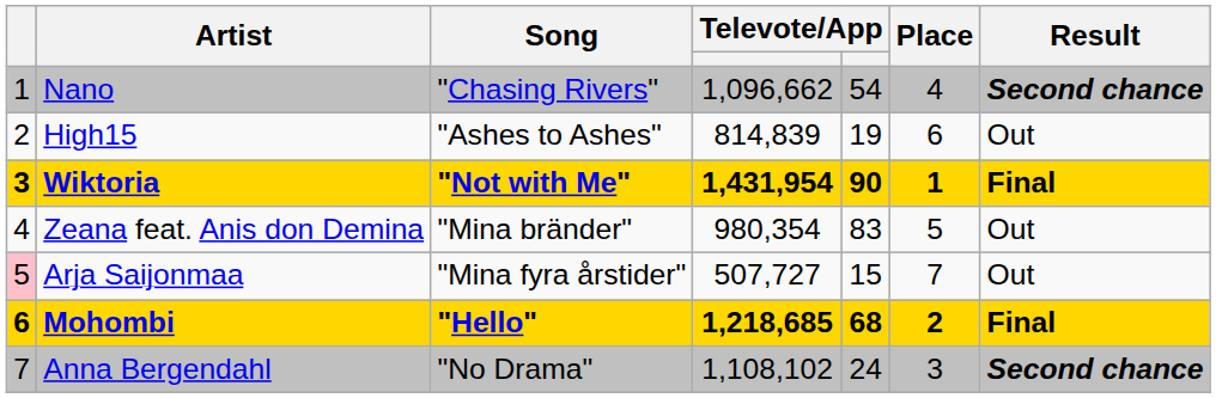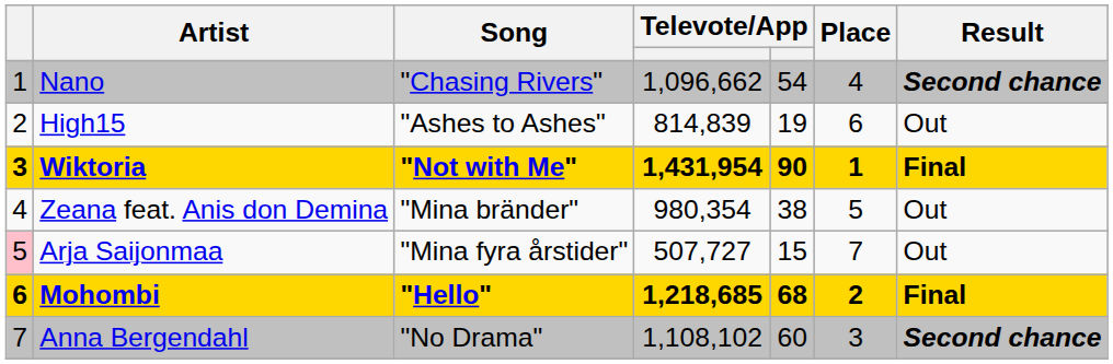 <table class="sortable wikitable" style="margin: 1em auto 1em auto; text-align:center;">
 <tr>
 <th rowspan="2"></th>
 <th rowspan="2">Artist</th>
 <th rowspan="2">Song</th>
 <th colspan="2">Televote/App</th>
 <th rowspan="2">Place</th>
 <th rowspan="2">Result</th>
 </tr>
 <tr>
 <th></th>
 <th></th>
 </tr>
 <tr style="background:silver;">
 <td>1</td>
 <td align="left"><a href='#'>Nano</a></td>
 <td align="left">"<a href='#'>Chasing Rivers</a>"</td>
 <td>1,096,662</td>
 <td>54</td>
 <td>4</td>
 <td align="left"><strong><em>Second chance</em></strong></td>
 </tr>
 <tr>
 <td>2</td>
 <td align="left"><a href='#'>High15</a></td>
 <td align="left">"Ashes to Ashes"</td>
 <td>814,839</td>
 <td>19</td>
 <td>6</td>
 <td align="left">Out</td>
 </tr>
 <tr style="font-weight:bold;background:gold;">
 <td>3</td>
 <td align="left"><a href='#'>Wiktoria</a></td>
 <td align="left">"<a href='#'>Not with Me</a>"</td>
 <td>1,431,954</td>
 <td>90</td>
 <td>1</td>
 <td align="left">Final</td>
 </tr>
 <tr>
 <td>4</td>
 <td align="left"><a href='#'>Zeana</a> feat. <a href='#'>Anis don Demina</a></td>
 <td align="left">"Mina bränder"</td>
 <td>980,354</td>
-<td>83</td>
+<td>38</td>
 <td>5</td>
 <td align="left">Out</td>
 </tr>
 <tr>
 <td style="background: pink;">5</td>
 <td align="left"><a href='#'>Arja Saijonmaa</a></td>
 <td align="left">"Mina fyra årstider"</td>
 <td>507,727</td>
 <td>15</td>
 <td>7</td>
 <td align="left">Out</td>
 </tr>
 <tr style="font-weight:bold;background:gold;">
 <td>6</td>
 <td align="left"><a href='#'>Mohombi</a></td>
 <td align="left">"<a href='#'>Hello</a>"</td>
 <td>1,218,685</td>
 <td>68</td>
 <td>2</td>
 <td align="left">Final</td>
 </tr>
 <tr style="background:silver;">
 <td>7</td>
 <td align="left"><a href='#'>Anna Bergendahl</a></td>
 <td align="left">"No Drama"</td>
 <td>1,108,102</td>
-<td>24</td>
+<td>60</td>
 <td>3</td>
 <td align="left"><strong><em>Second chance</em></strong></td>
 </tr>
 </table>
